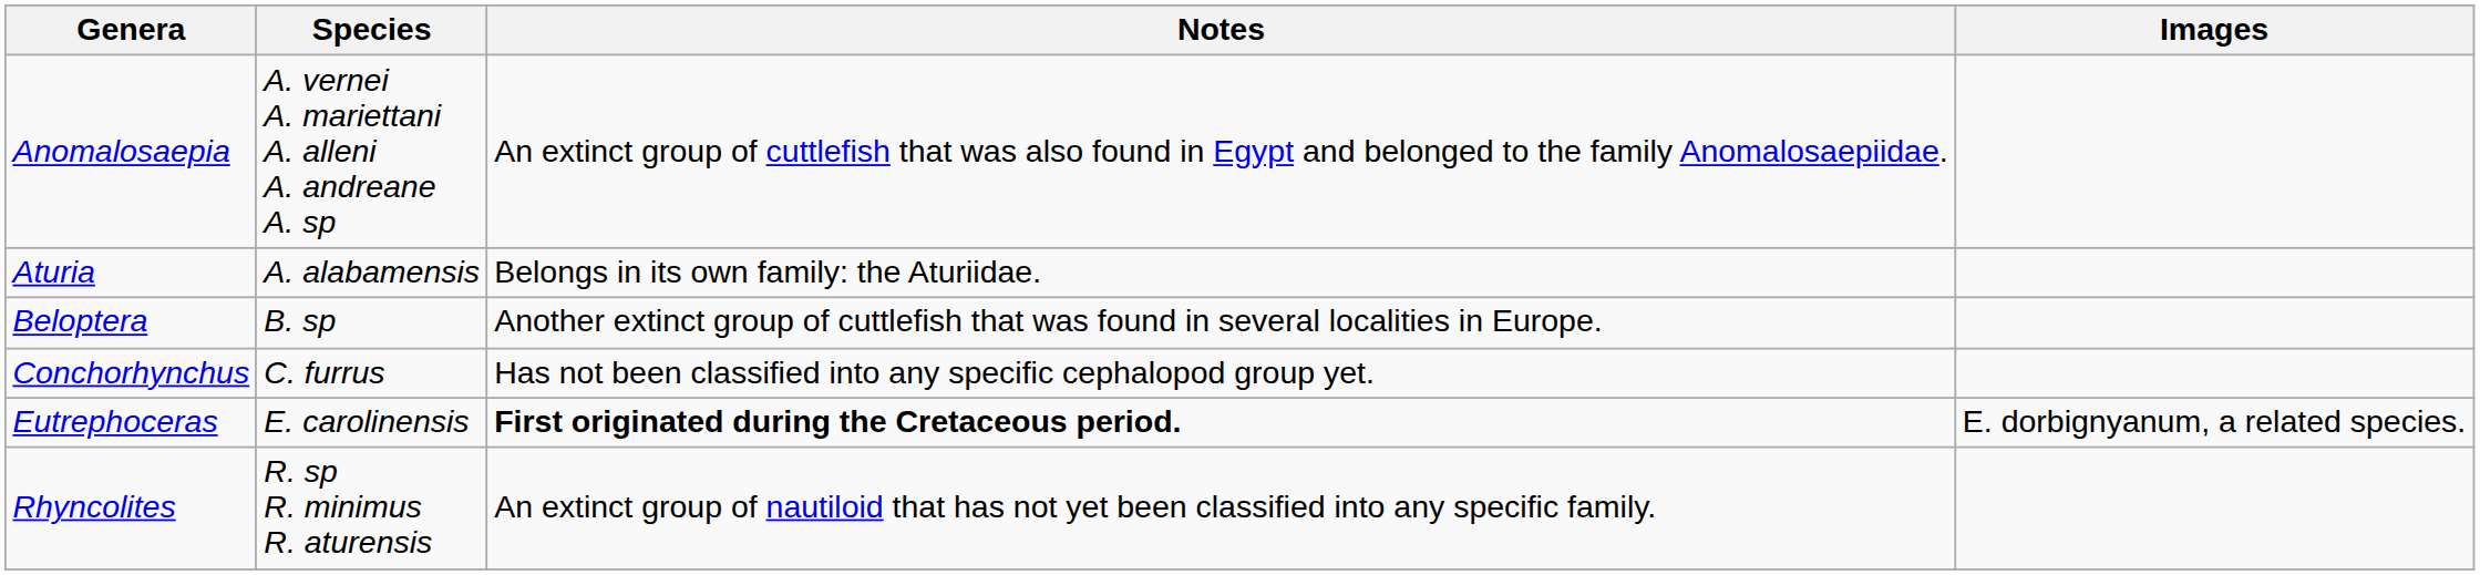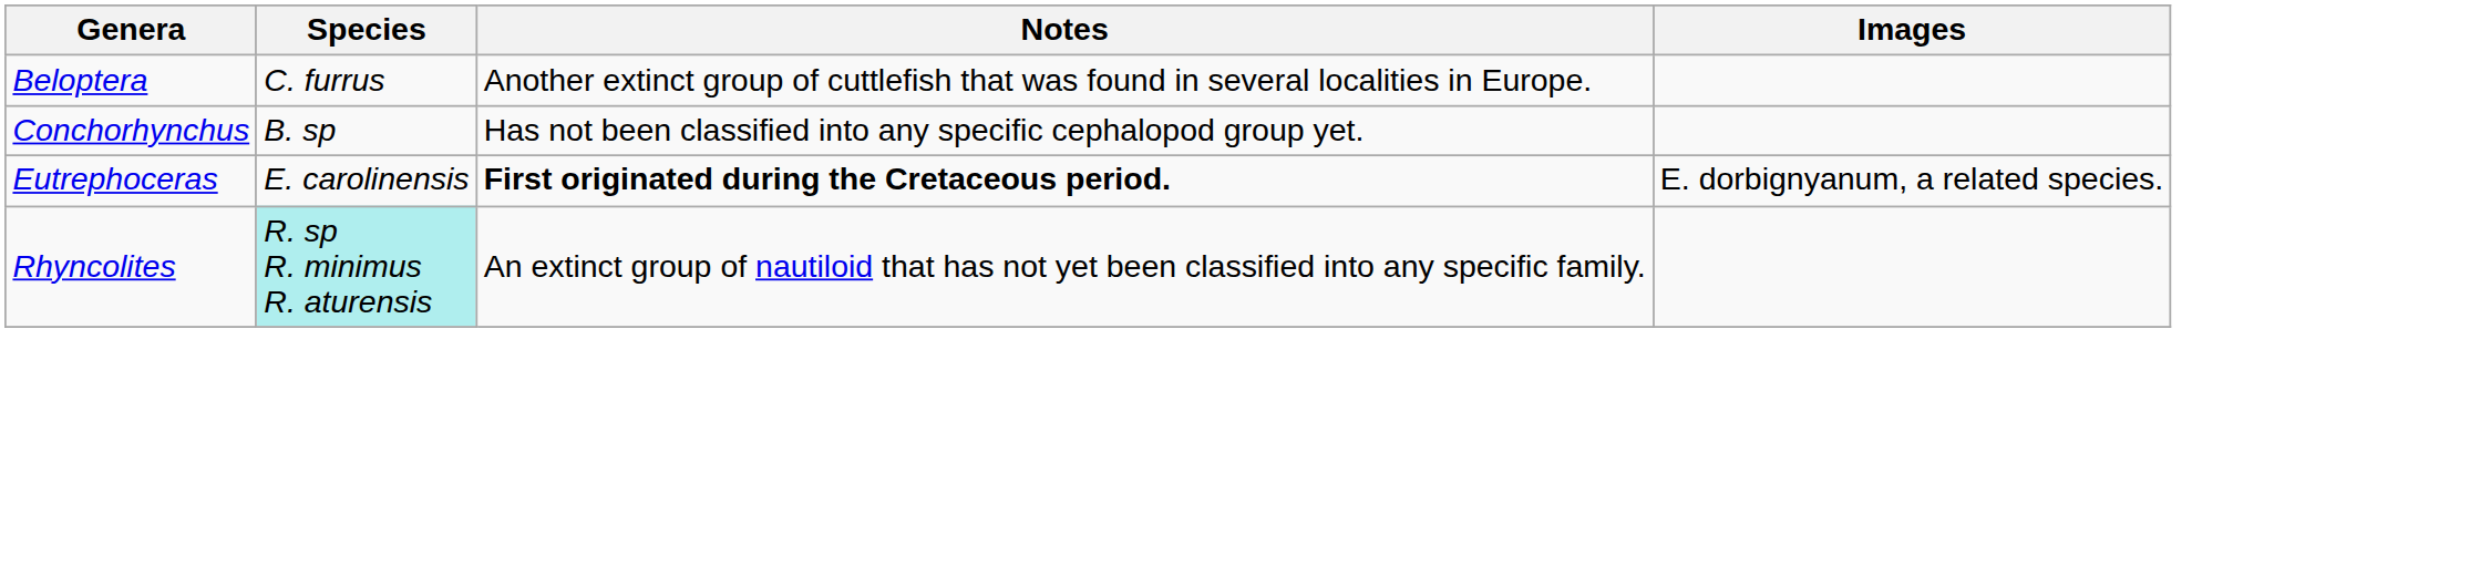 <table class="wikitable">
 <tr>
 <th>Genera</th>
 <th>Species</th>
 <th>Notes</th>
 <th>Images</th>
 </tr>
 <tr>
-<td><em><a href='#'>Anomalosaepia</a></em></td>
-<td><em>A. vernei</em><br><em>A. mariettani</em><br><em>A. alleni</em><br><em>A. andreane</em><br><em>A. sp</em></td>
-<td>An extinct group of <a href='#'>cuttlefish</a> that was also found in <a href='#'>Egypt</a> and belonged to the family <a href='#'>Anomalosaepiidae</a>.</td>
-<td></td>
-</tr>
-<tr>
-<td><em><a href='#'>Aturia</a></em></td>
-<td><em>A. alabamensis</em></td>
-<td>Belongs in its own family: the Aturiidae.</td>
-<td></td>
-</tr>
-<tr>
 <td><em><a href='#'>Beloptera</a></em></td>
-<td><em>B. sp</em></td>
+<td><em>C. furrus</em></td>
 <td>Another extinct group of cuttlefish that was found in several localities in Europe.</td>
 <td></td>
 </tr>
 <tr>
 <td><em><a href='#'>Conchorhynchus</a></em></td>
-<td><em>C. furrus</em></td>
+<td><em>B. sp</em></td>
 <td>Has not been classified into any specific cephalopod group yet.</td>
 <td></td>
 </tr>
 <tr>
 <td><em><a href='#'>Eutrephoceras</a></em></td>
 <td><em>E. carolinensis</em></td>
 <td><strong>First originated during the Cretaceous period.</strong></td>
 <td>E. dorbignyanum, a related species.</td>
 </tr>
 <tr>
 <td><em><a href='#'>Rhyncolites</a></em></td>
-<td><em>R. sp</em><br><em>R. minimus</em><br><em>R. aturensis</em></td>
+<td style="background: paleturquoise;"><em>R. sp</em><br><em>R. minimus</em><br><em>R. aturensis</em></td>
 <td>An extinct group of <a href='#'>nautiloid</a> that has not yet been classified into any specific family.</td>
 <td></td>
 </tr>
 </table>
